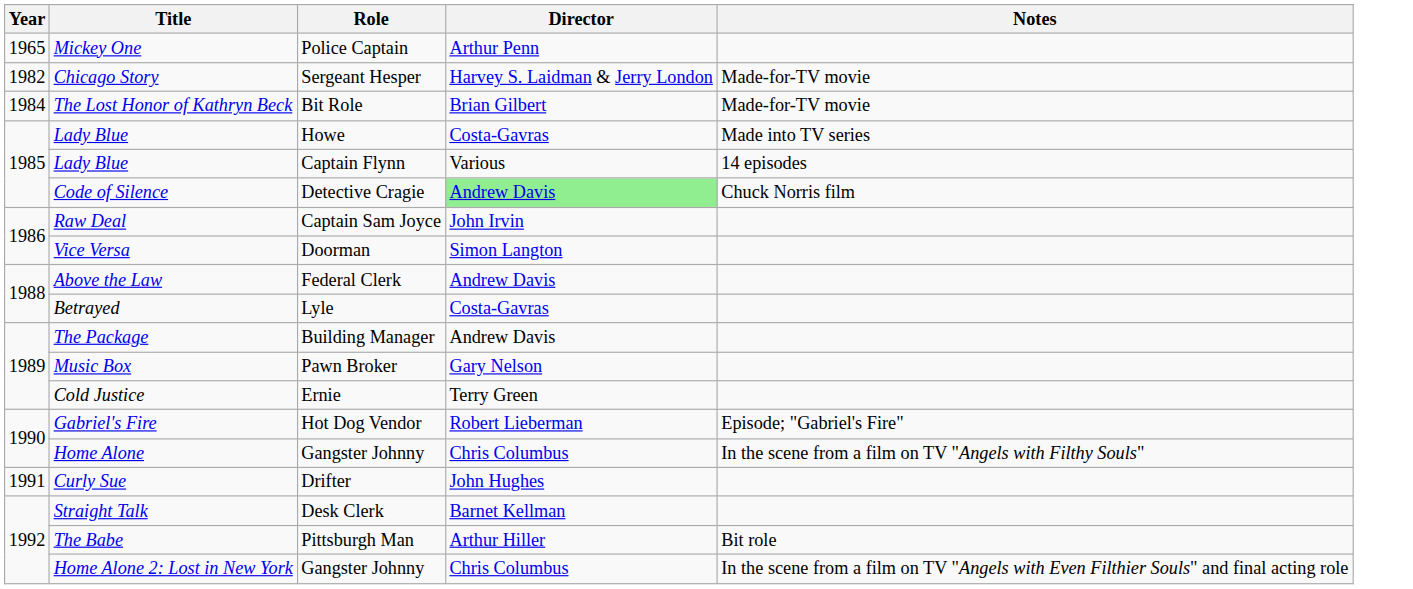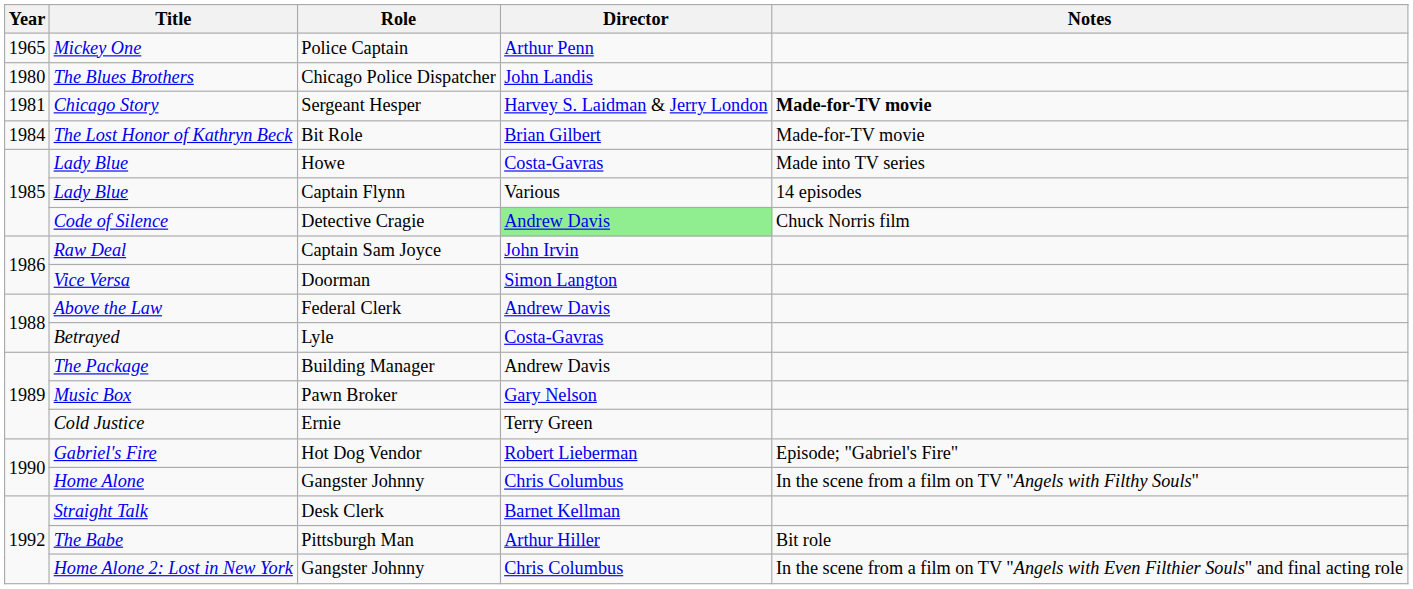 <table class="wikitable">
 <tr>
 <th>Year</th>
 <th>Title</th>
 <th>Role</th>
 <th>Director</th>
 <th>Notes</th>
 </tr>
 <tr>
 <td>1965</td>
 <td><em><a href='#'>Mickey One</a></em></td>
 <td>Police Captain</td>
 <td><a href='#'>Arthur Penn</a></td>
 <td></td>
 </tr>
 <tr>
-<td>1982</td>
+<td>1980</td>
+<td><em><a href='#'>The Blues Brothers</a></em></td>
+<td>Chicago Police Dispatcher</td>
+<td><a href='#'>John Landis</a></td>
+<td></td>
+</tr>
+<tr>
+<td>1981</td>
 <td><em><a href='#'>Chicago Story</a></em></td>
 <td>Sergeant Hesper</td>
 <td><a href='#'>Harvey S. Laidman</a> & <a href='#'>Jerry London</a></td>
-<td>Made-for-TV movie</td>
+<td><strong>Made-for-TV movie</strong></td>
 </tr>
 <tr>
 <td>1984</td>
 <td><em><a href='#'>The Lost Honor of Kathryn Beck</a></em></td>
 <td>Bit Role</td>
 <td><a href='#'>Brian Gilbert</a></td>
 <td>Made-for-TV movie</td>
 </tr>
 <tr>
 <td rowspan=3>1985</td>
 <td><em><a href='#'>Lady Blue</a></em></td>
 <td>Howe</td>
 <td><a href='#'>Costa-Gavras</a></td>
 <td>Made into TV series</td>
 </tr>
 <tr>
 <td><em><a href='#'>Lady Blue</a></em></td>
 <td>Captain Flynn</td>
 <td>Various</td>
 <td>14 episodes</td>
 </tr>
 <tr>
 <td><em><a href='#'>Code of Silence</a></em></td>
 <td>Detective Cragie</td>
 <td style="background: lightgreen;"><a href='#'>Andrew Davis</a></td>
 <td>Chuck Norris film</td>
 </tr>
 <tr>
 <td rowspan=2>1986</td>
 <td><em><a href='#'>Raw Deal</a></em></td>
 <td>Captain Sam Joyce</td>
 <td><a href='#'>John Irvin</a></td>
 <td></td>
 </tr>
 <tr>
 <td><em><a href='#'>Vice Versa</a></em></td>
 <td>Doorman</td>
 <td><a href='#'>Simon Langton</a></td>
 <td></td>
 </tr>
 <tr>
 <td rowspan=2>1988</td>
 <td><em><a href='#'>Above the Law</a></em></td>
 <td>Federal Clerk</td>
 <td><a href='#'>Andrew Davis</a></td>
 <td></td>
 </tr>
 <tr>
 <td><em>Betrayed</em></td>
 <td>Lyle</td>
 <td><a href='#'>Costa-Gavras</a></td>
 <td></td>
 </tr>
 <tr>
 <td rowspan=3>1989</td>
 <td><em><a href='#'>The Package</a></em></td>
 <td>Building Manager</td>
 <td>Andrew Davis</td>
 <td></td>
 </tr>
 <tr>
 <td><em><a href='#'>Music Box</a></em></td>
 <td>Pawn Broker</td>
 <td><a href='#'>Gary Nelson</a></td>
 <td></td>
 </tr>
 <tr>
 <td><em>Cold Justice</em></td>
 <td>Ernie</td>
 <td>Terry Green</td>
 <td></td>
 </tr>
 <tr>
 <td rowspan=2>1990</td>
 <td><em><a href='#'>Gabriel's Fire</a></em></td>
 <td>Hot Dog Vendor</td>
 <td><a href='#'>Robert Lieberman</a></td>
 <td>Episode; "Gabriel's Fire"</td>
 </tr>
 <tr>
 <td><em><a href='#'>Home Alone</a></em></td>
 <td>Gangster Johnny</td>
 <td><a href='#'>Chris Columbus</a></td>
 <td>In the scene from a film on TV "<em>Angels with Filthy Souls</em>"</td>
 </tr>
 <tr>
-<td>1991</td>
-<td><em><a href='#'>Curly Sue</a></em></td>
-<td>Drifter</td>
-<td><a href='#'>John Hughes</a></td>
-<td></td>
-</tr>
-<tr>
 <td rowspan=3>1992</td>
 <td><em><a href='#'>Straight Talk</a></em></td>
 <td>Desk Clerk</td>
 <td><a href='#'>Barnet Kellman</a></td>
 <td></td>
 </tr>
 <tr>
 <td><em><a href='#'>The Babe</a></em></td>
 <td>Pittsburgh Man</td>
 <td><a href='#'>Arthur Hiller</a></td>
 <td>Bit role</td>
 </tr>
 <tr>
 <td><em><a href='#'>Home Alone 2: Lost in New York</a></em></td>
 <td>Gangster Johnny</td>
 <td><a href='#'>Chris Columbus</a></td>
 <td>In the scene from a film on TV "<em>Angels with Even Filthier Souls</em>" and final acting role</td>
 </tr>
 </table>
